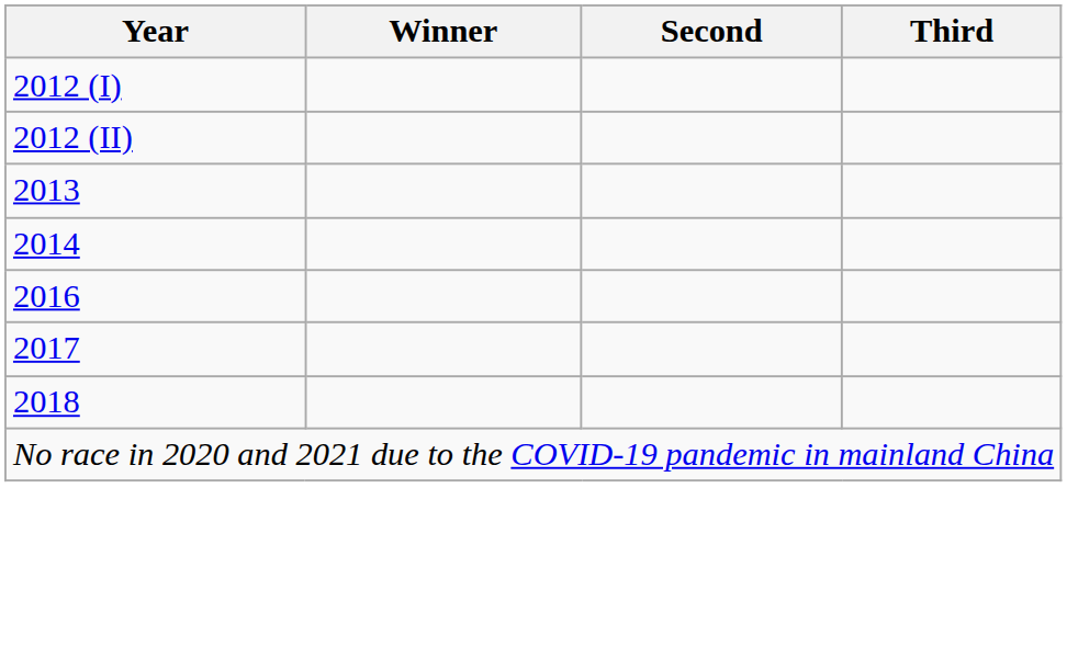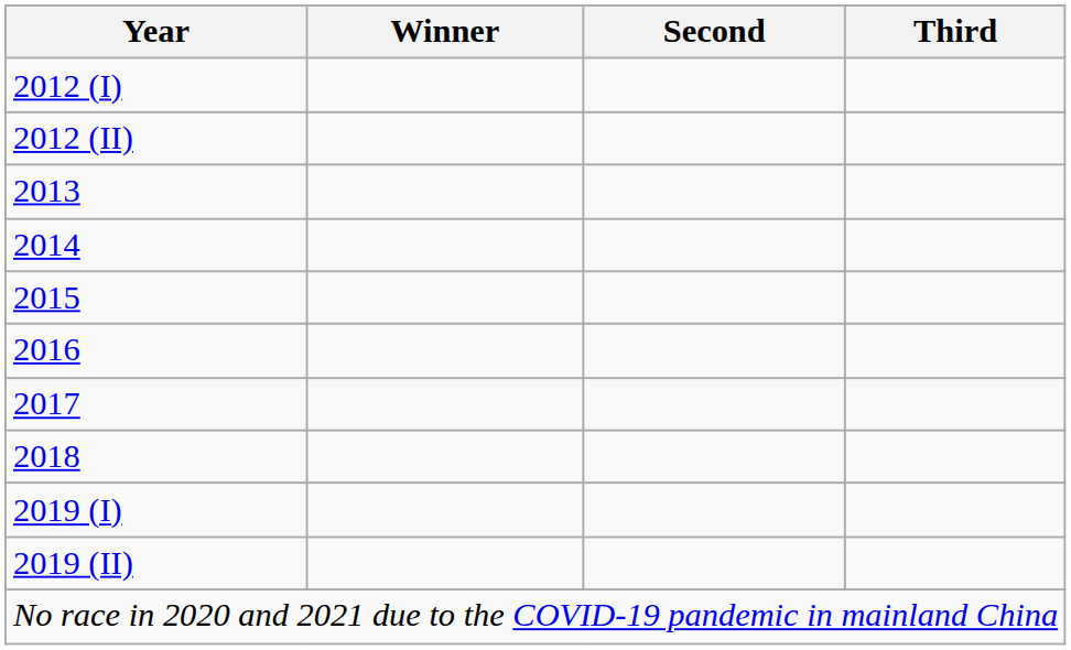 <table class="wikitable">
 <tr>
 <th>Year</th>
 <th>Winner</th>
 <th>Second</th>
 <th>Third</th>
 </tr>
 <tr>
 <td><a href='#'>2012 (I)</a></td>
 <td></td>
 <td></td>
 <td></td>
 </tr>
 <tr>
 <td><a href='#'>2012 (II)</a></td>
 <td></td>
 <td></td>
 <td></td>
 </tr>
 <tr>
 <td><a href='#'>2013</a></td>
 <td></td>
 <td></td>
 <td></td>
 </tr>
 <tr>
 <td><a href='#'>2014</a></td>
 <td></td>
 <td></td>
 <td></td>
 </tr>
 <tr>
+<td><a href='#'>2015</a></td>
+<td></td>
+<td></td>
+<td></td>
+</tr>
+<tr>
 <td><a href='#'>2016</a></td>
 <td></td>
 <td></td>
 <td></td>
 </tr>
 <tr>
 <td><a href='#'>2017</a></td>
 <td></td>
 <td></td>
 <td></td>
 </tr>
 <tr>
 <td><a href='#'>2018</a></td>
 <td></td>
 <td></td>
 <td></td>
 </tr>
+<tr>
+<td><a href='#'>2019 (I)</a></td>
+<td></td>
+<td></td>
+<td></td>
+</tr>
+<tr>
+<td><a href='#'>2019 (II)</a></td>
+<td></td>
+<td></td>
+<td></td>
+</tr>
 <tr style="text-align:center;">
 <td colspan=4><em>No race in 2020 and 2021 due to the <a href='#'>COVID-19 pandemic in mainland China</a></em></td>
 </tr>
 </table>
